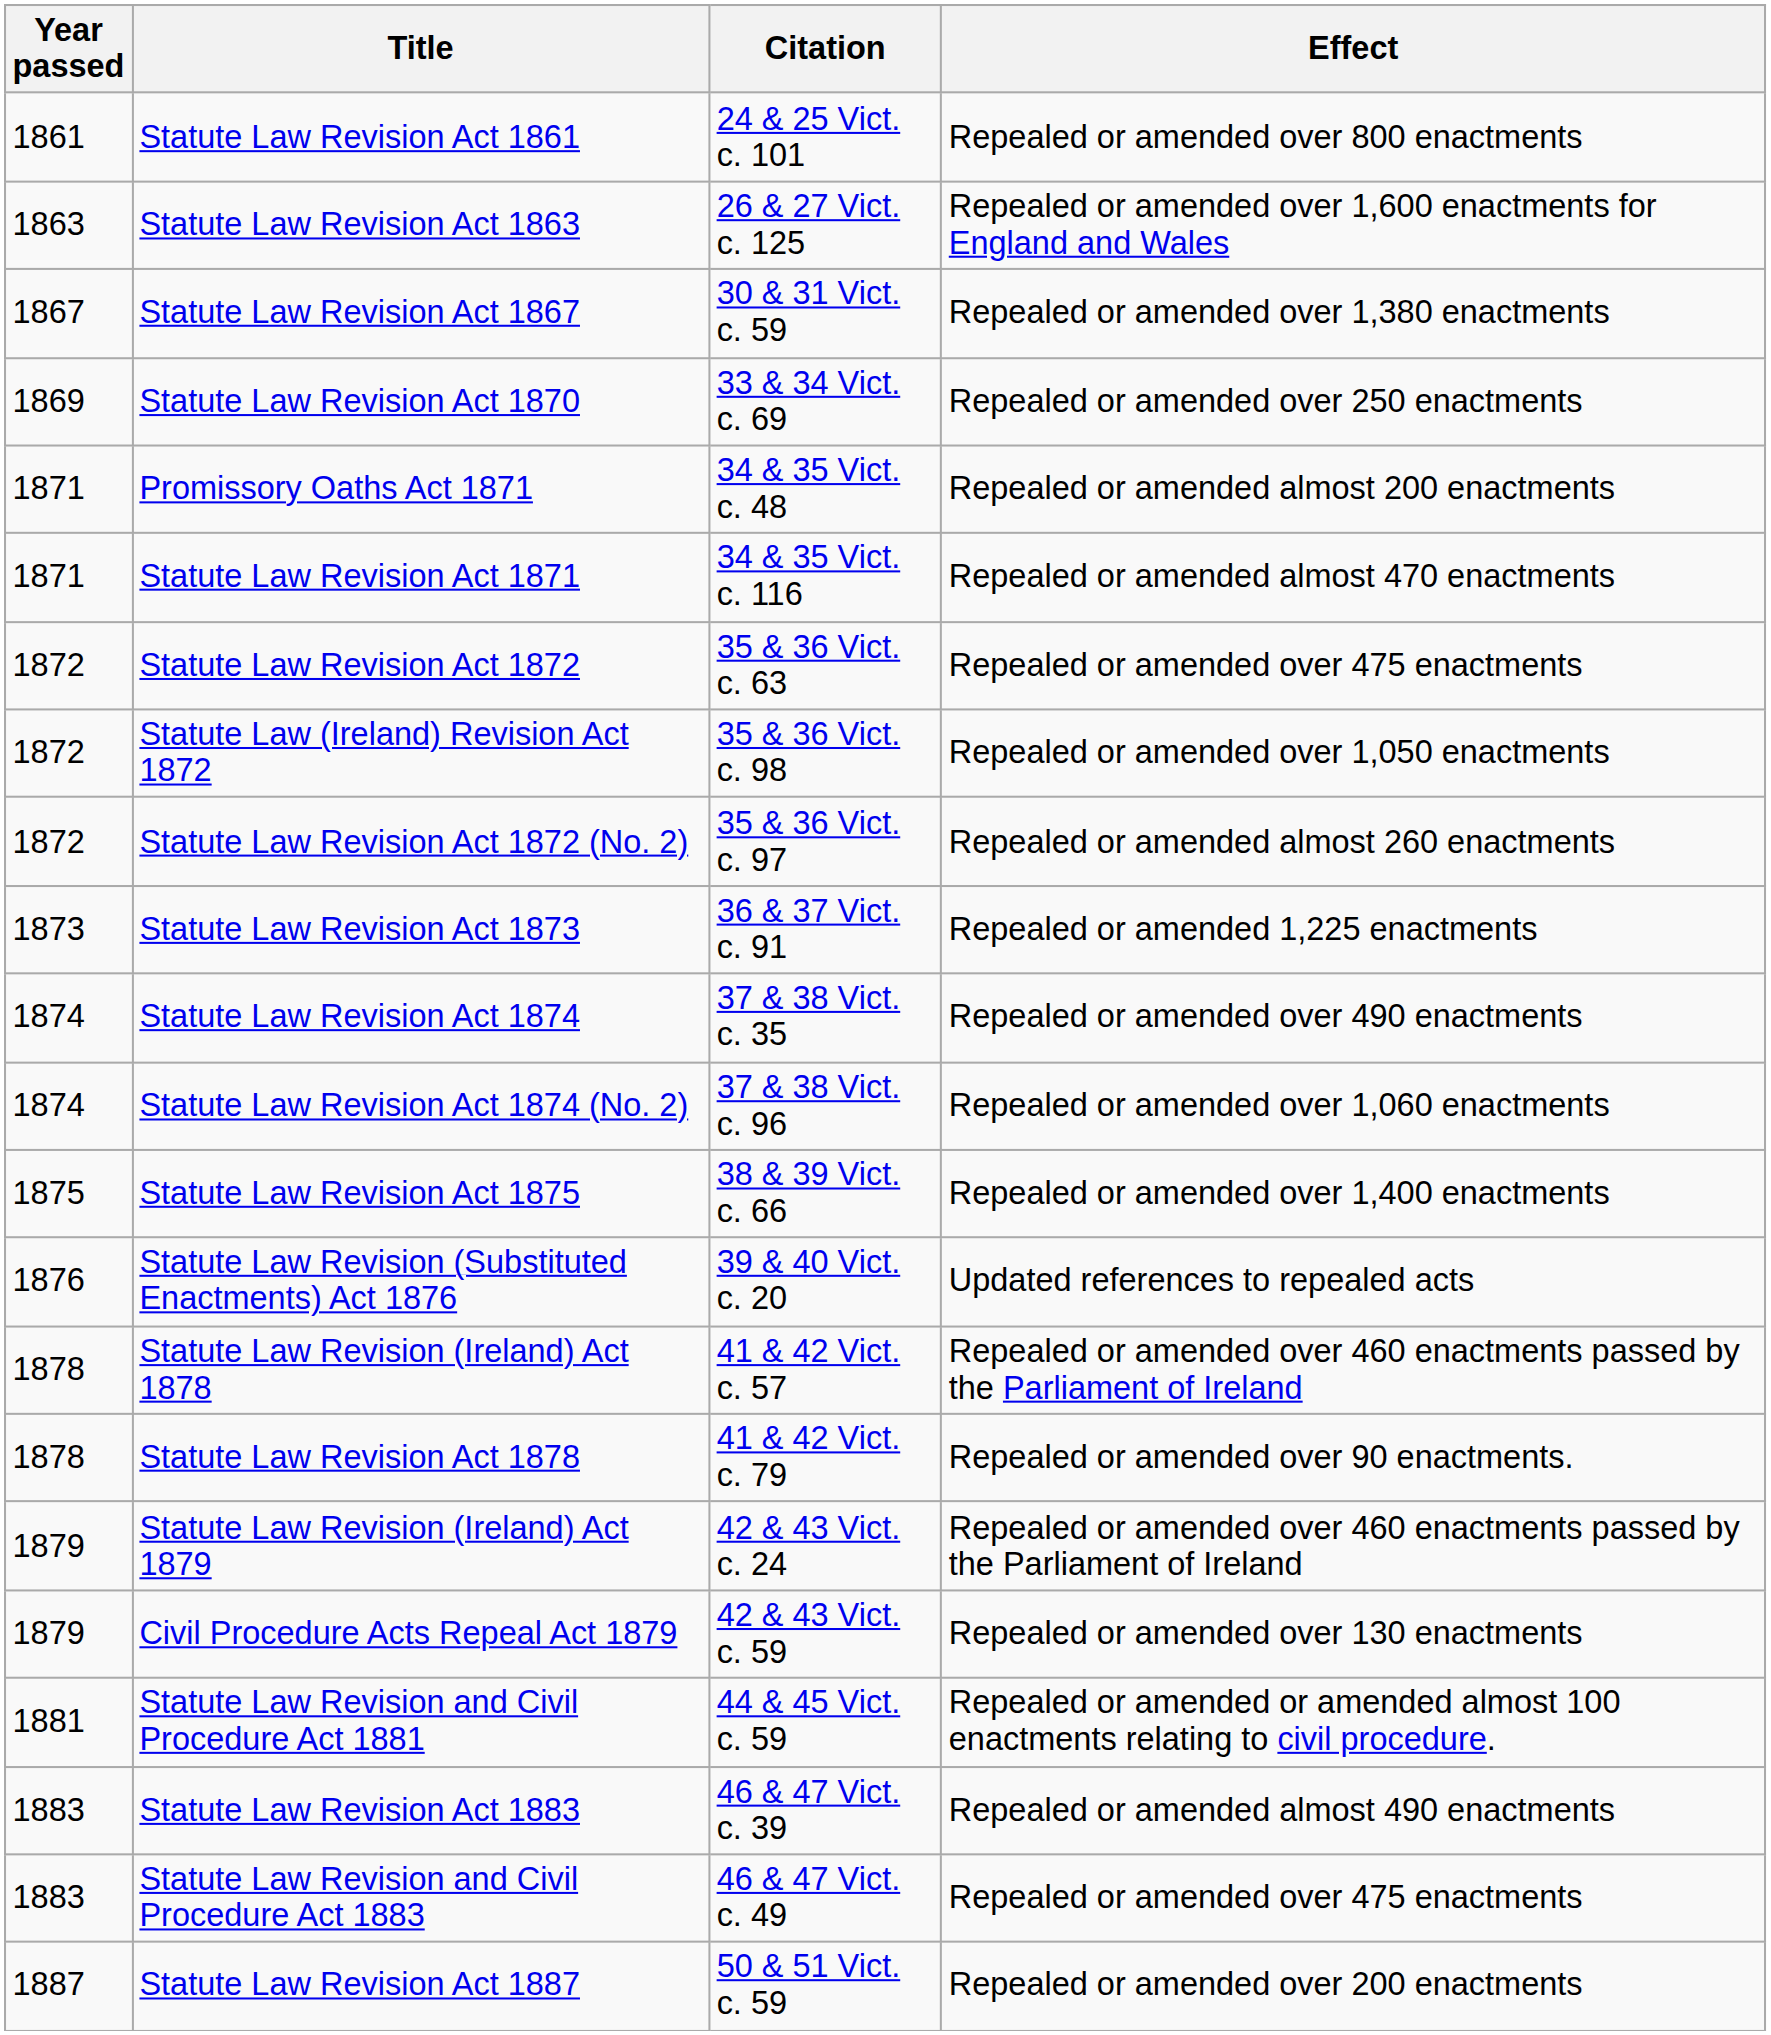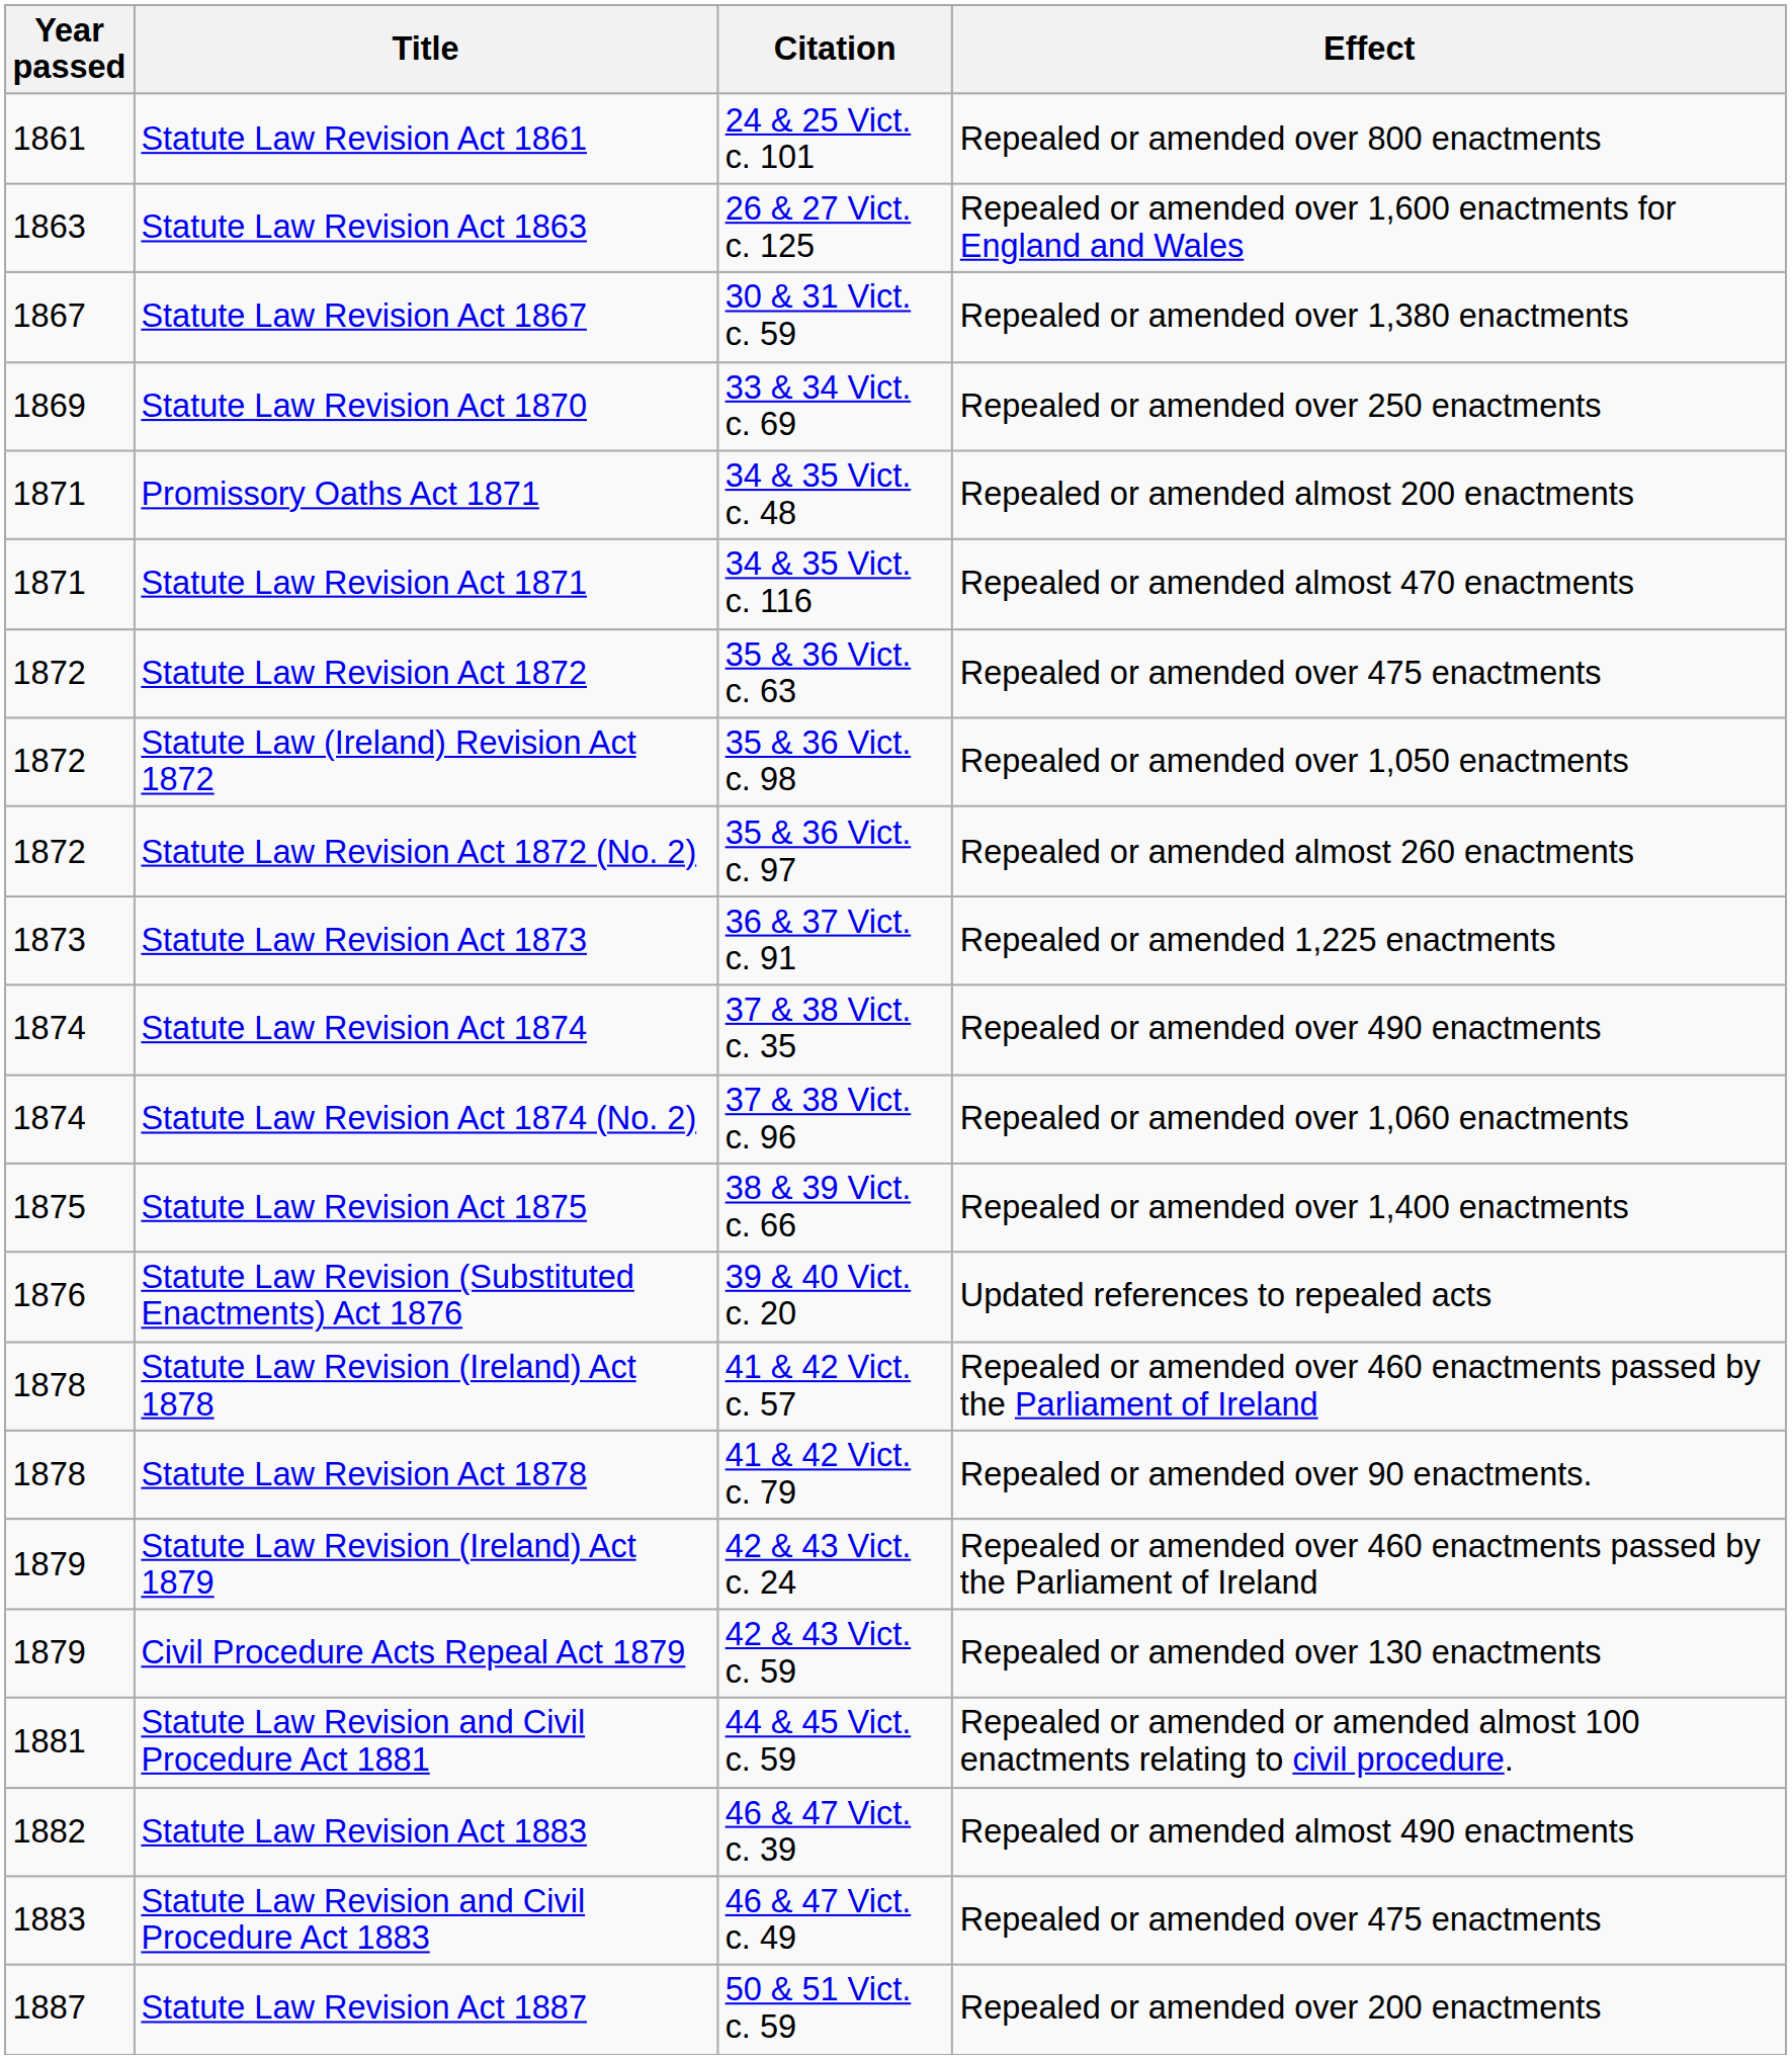 <table class="wikitable">
 <tr>
 <th>Year<br>passed</th>
 <th>Title</th>
 <th>Citation</th>
 <th>Effect</th>
 </tr>
 <tr>
 <td>1861</td>
 <td><a href='#'>Statute Law Revision Act 1861</a></td>
 <td><a href='#'>24 & 25 Vict.</a> c. 101</td>
 <td>Repealed or amended over 800 enactments</td>
 </tr>
 <tr>
 <td>1863</td>
 <td><a href='#'>Statute Law Revision Act 1863</a></td>
 <td><a href='#'>26 & 27 Vict.</a> c. 125</td>
 <td>Repealed or amended over 1,600 enactments for <a href='#'>England and Wales</a></td>
 </tr>
 <tr>
 <td>1867</td>
 <td><a href='#'>Statute Law Revision Act 1867</a></td>
 <td><a href='#'>30 & 31 Vict.</a> c. 59</td>
 <td>Repealed or amended over 1,380 enactments</td>
 </tr>
 <tr>
 <td>1869</td>
 <td><a href='#'>Statute Law Revision Act 1870</a></td>
 <td><a href='#'>33 & 34 Vict.</a> c. 69</td>
 <td>Repealed or amended over 250 enactments</td>
 </tr>
 <tr>
 <td>1871</td>
 <td><a href='#'>Promissory Oaths Act 1871</a></td>
 <td><a href='#'>34 & 35 Vict.</a> c. 48</td>
 <td>Repealed or amended almost 200 enactments</td>
 </tr>
 <tr>
 <td>1871</td>
 <td><a href='#'>Statute Law Revision Act 1871</a></td>
 <td><a href='#'>34 & 35 Vict.</a> c. 116</td>
 <td>Repealed or amended almost 470 enactments</td>
 </tr>
 <tr>
 <td>1872</td>
 <td><a href='#'>Statute Law Revision Act 1872</a></td>
 <td><a href='#'>35 & 36 Vict.</a> c. 63</td>
 <td>Repealed or amended over 475 enactments</td>
 </tr>
 <tr>
 <td>1872</td>
 <td><a href='#'>Statute Law (Ireland) Revision Act 1872</a></td>
 <td><a href='#'>35 & 36 Vict.</a> c. 98</td>
 <td>Repealed or amended over 1,050 enactments</td>
 </tr>
 <tr>
 <td>1872</td>
 <td><a href='#'>Statute Law Revision Act 1872 (No. 2)</a></td>
 <td><a href='#'>35 & 36 Vict.</a> c. 97</td>
 <td>Repealed or amended almost 260 enactments</td>
 </tr>
 <tr>
 <td>1873</td>
 <td><a href='#'>Statute Law Revision Act 1873</a></td>
 <td><a href='#'>36 & 37 Vict.</a> c. 91</td>
 <td>Repealed or amended 1,225 enactments</td>
 </tr>
 <tr>
 <td>1874</td>
 <td><a href='#'>Statute Law Revision Act 1874</a></td>
 <td><a href='#'>37 & 38 Vict.</a> c. 35</td>
 <td>Repealed or amended over 490 enactments</td>
 </tr>
 <tr>
 <td>1874</td>
 <td><a href='#'>Statute Law Revision Act 1874 (No. 2)</a></td>
 <td><a href='#'>37 & 38 Vict.</a> c. 96</td>
 <td>Repealed or amended over 1,060 enactments</td>
 </tr>
 <tr>
 <td>1875</td>
 <td><a href='#'>Statute Law Revision Act 1875</a></td>
 <td><a href='#'>38 & 39 Vict.</a> c. 66</td>
 <td>Repealed or amended over 1,400 enactments</td>
 </tr>
 <tr>
 <td>1876</td>
 <td><a href='#'>Statute Law Revision (Substituted Enactments) Act 1876</a></td>
 <td><a href='#'>39 & 40 Vict.</a> c. 20</td>
 <td>Updated references to repealed acts</td>
 </tr>
 <tr>
 <td>1878</td>
 <td><a href='#'>Statute Law Revision (Ireland) Act 1878</a></td>
 <td><a href='#'>41 & 42 Vict.</a> c. 57</td>
 <td>Repealed or amended over 460 enactments passed by the <a href='#'>Parliament of Ireland</a></td>
 </tr>
 <tr>
 <td>1878</td>
 <td><a href='#'>Statute Law Revision Act 1878</a></td>
 <td><a href='#'>41 & 42 Vict.</a> c. 79</td>
 <td>Repealed or amended over 90 enactments.</td>
 </tr>
 <tr>
 <td>1879</td>
 <td><a href='#'>Statute Law Revision (Ireland) Act 1879</a></td>
 <td><a href='#'>42 & 43 Vict.</a> c. 24</td>
 <td>Repealed or amended over 460 enactments passed by the Parliament of Ireland</td>
 </tr>
 <tr>
 <td>1879</td>
 <td><a href='#'>Civil Procedure Acts Repeal Act 1879</a></td>
 <td><a href='#'>42 & 43 Vict.</a> c. 59</td>
 <td>Repealed or amended over 130 enactments</td>
 </tr>
 <tr>
 <td>1881</td>
 <td><a href='#'>Statute Law Revision and Civil Procedure Act 1881</a></td>
 <td><a href='#'>44 & 45 Vict.</a> c. 59</td>
 <td>Repealed or amended or amended almost 100 enactments relating to <a href='#'>civil procedure</a>.</td>
 </tr>
 <tr>
-<td>1883</td>
+<td>1882</td>
 <td><a href='#'>Statute Law Revision Act 1883</a></td>
 <td><a href='#'>46 & 47 Vict.</a> c. 39</td>
 <td>Repealed or amended almost 490 enactments</td>
 </tr>
 <tr>
 <td>1883</td>
 <td><a href='#'>Statute Law Revision and Civil Procedure Act 1883</a></td>
 <td><a href='#'>46 & 47 Vict.</a> c. 49</td>
 <td>Repealed or amended over 475 enactments</td>
 </tr>
 <tr>
 <td>1887</td>
 <td><a href='#'>Statute Law Revision Act 1887</a></td>
 <td><a href='#'>50 & 51 Vict.</a> c. 59</td>
 <td>Repealed or amended over 200 enactments</td>
 </tr>
 </table>
